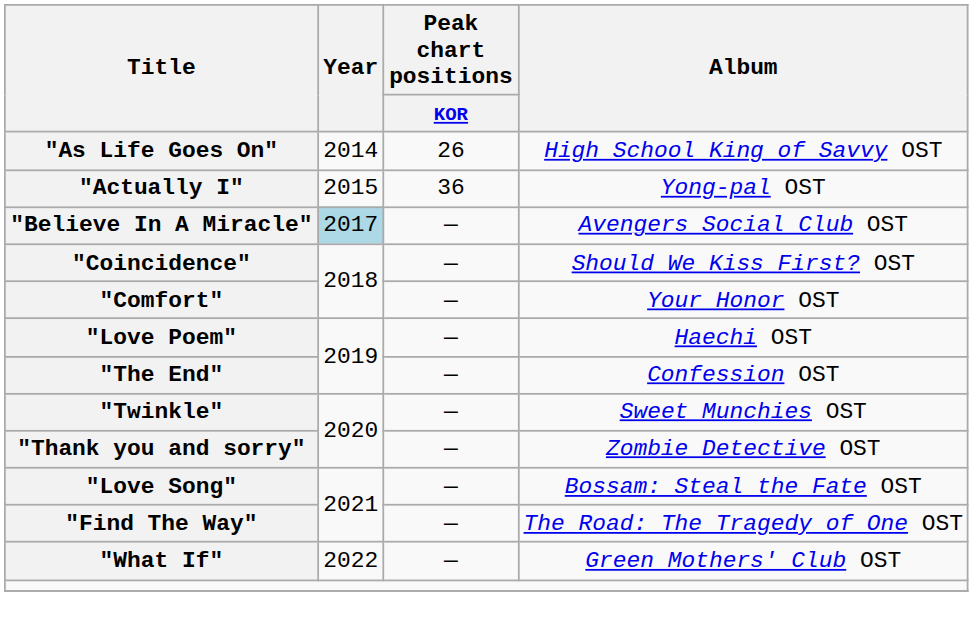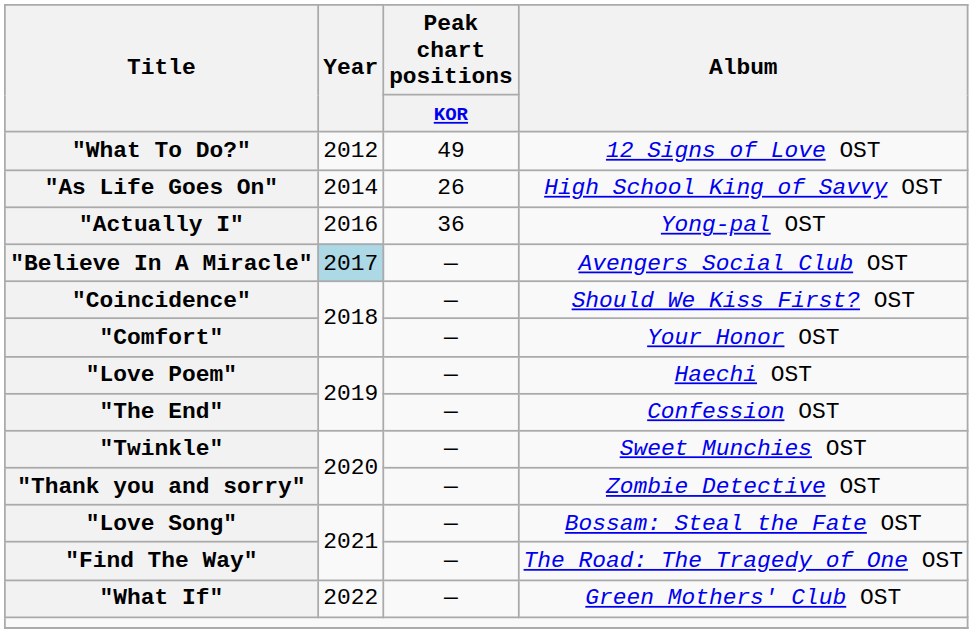 <table class="wikitable plainrowheaders" style="text-align:center;">
 <tr>
 <th scope="col" rowspan="2">Title</th>
 <th scope="col" rowspan="2">Year</th>
 <th scope="col" colspan="1" style="width:5em;">Peak chart positions</th>
 <th scope="col" rowspan="2">Album</th>
 </tr>
 <tr>
 <th><small><a href='#'>KOR</a></small><br></th>
 </tr>
 <tr>
+<th scope="row">"What To Do?" </th>
+<td>2012</td>
+<td>49</td>
+<td><em><a href='#'>12 Signs of Love</a></em> OST</td>
+</tr>
+<tr>
 <th scope="row">"As Life Goes On" </th>
 <td>2014</td>
 <td>26</td>
 <td><em><a href='#'>High School King of Savvy</a></em> OST</td>
 </tr>
 <tr>
 <th scope="row">"Actually I" </th>
-<td>2015</td>
+<td>2016</td>
 <td>36</td>
 <td><em><a href='#'>Yong-pal</a></em> OST</td>
 </tr>
 <tr>
 <th scope="row">"Believe In A Miracle" </th>
 <td style="background: lightblue;">2017</td>
 <td>—</td>
 <td><em><a href='#'>Avengers Social Club</a></em> OST</td>
 </tr>
 <tr>
 <th scope="row">"Coincidence" </th>
 <td rowspan="2">2018</td>
 <td>—</td>
 <td><em><a href='#'>Should We Kiss First?</a></em> OST</td>
 </tr>
 <tr>
 <th scope="row">"Comfort" </th>
 <td>—</td>
 <td><em><a href='#'>Your Honor</a></em> OST</td>
 </tr>
 <tr>
 <th scope="row">"Love Poem" </th>
 <td rowspan="2">2019</td>
 <td>—</td>
 <td><em><a href='#'>Haechi</a></em> OST</td>
 </tr>
 <tr>
 <th scope="row">"The End"</th>
 <td>—</td>
 <td><em><a href='#'>Confession</a></em> OST</td>
 </tr>
 <tr>
 <th scope="row">"Twinkle" </th>
 <td rowspan="2">2020</td>
 <td>—</td>
 <td><em><a href='#'>Sweet Munchies</a></em> OST</td>
 </tr>
 <tr>
 <th scope="row">"Thank you and sorry" </th>
 <td>—</td>
 <td><em><a href='#'>Zombie Detective</a></em> OST</td>
 </tr>
 <tr>
 <th scope="row">"Love Song" </th>
 <td rowspan="2">2021</td>
 <td>—</td>
 <td><em><a href='#'>Bossam: Steal the Fate</a></em> OST</td>
 </tr>
 <tr>
 <th scope="row">"Find The Way"</th>
 <td>—</td>
 <td><em><a href='#'>The Road: The Tragedy of One</a></em> OST</td>
 </tr>
 <tr>
 <th scope="row">"What If"</th>
 <td>2022</td>
 <td>—</td>
 <td><em><a href='#'>Green Mothers' Club</a></em> OST</td>
 </tr>
 <tr>
 <td colspan="4"></td>
 </tr>
 <tr>
 </tr>
 </table>
